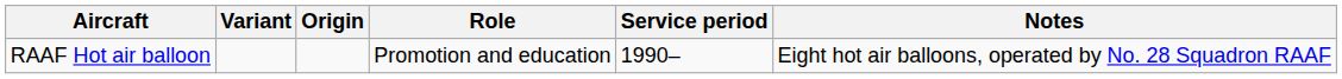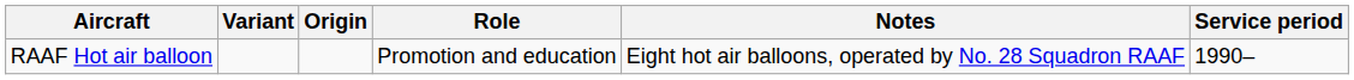 <table class="wikitable sortable">
 <tr>
 <th>Aircraft</th>
 <th>Variant</th>
 <th>Origin</th>
 <th>Role</th>
+<th>Notes</th>
 <th>Service period</th>
-<th>Notes</th>
 </tr>
 <tr>
 <td>RAAF <a href='#'>Hot air balloon</a></td>
 <td></td>
 <td></td>
 <td>Promotion and education</td>
+<td>Eight hot air balloons, operated by <a href='#'>No. 28 Squadron RAAF</a></td>
 <td>1990–</td>
-<td>Eight hot air balloons, operated by <a href='#'>No. 28 Squadron RAAF</a></td>
 </tr>
 </table>
